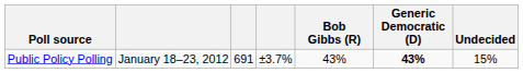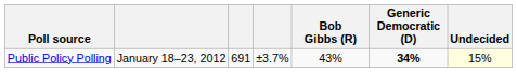 <table class="wikitable" style="text-align:center">
 <tr valign=bottom>
 <th>Poll source</th>
 <th></th>
 <th></th>
 <th></th>
 <th style="width:100px;">Bob<br>Gibbs (R)</th>
 <th style="width:100px;">Generic<br>Democratic (D)</th>
 <th>Undecided</th>
 </tr>
 <tr>
 <td><a href='#'>Public Policy Polling</a></td>
 <td align=center>January 18–23, 2012</td>
 <td align=center>691</td>
 <td align=center>±3.7%</td>
 <td align=center>43%</td>
-<td align=center ><strong>43%</strong></td>
-<td align=center>15%</td>
+<td align=center ><strong>34%</strong></td>
+<td align=center style="background: lightyellow;">15%</td>
 </tr>
 </table>
